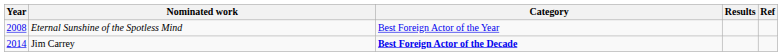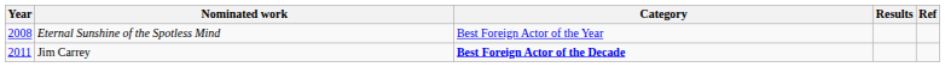 <table class="wikitable">
 <tr>
 <th scope="col" style="width:1em;">Year</th>
 <th scope="col" style="width:35em;">Nominated work</th>
 <th scope="col" style="width:35em;">Category</th>
 <th scope="col" style="width:1em;">Results</th>
 <th scope="col" style="width:1em;">Ref</th>
 </tr>
 <tr>
 <td><a href='#'>2008</a></td>
 <td><em>Eternal Sunshine of the Spotless Mind</em></td>
 <td><a href='#'>Best Foreign Actor of the Year</a></td>
 <td></td>
 <td></td>
 </tr>
 <tr>
-<td><a href='#'>2014</a></td>
+<td><a href='#'>2011</a></td>
 <td>Jim Carrey</td>
 <td><strong><a href='#'>Best Foreign Actor of the Decade</a></strong></td>
 <td></td>
 <td></td>
 </tr>
 </table>
